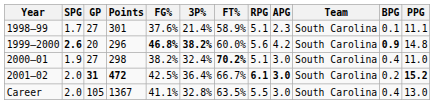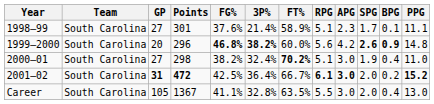 <table class="wikitable">
 <tr>
 <th>Year</th>
-<th>SPG</th>
+<th>Team</th>
 <th>GP</th>
 <th>Points</th>
 <th>FG%</th>
 <th>3P%</th>
 <th>FT%</th>
 <th>RPG</th>
 <th>APG</th>
-<th>Team</th>
+<th>SPG</th>
 <th>BPG</th>
 <th>PPG</th>
 </tr>
 <tr>
 <td>1998–99</td>
-<td>1.7</td>
+<td>South Carolina</td>
 <td>27</td>
 <td>301</td>
 <td>37.6%</td>
 <td>21.4%</td>
 <td>58.9%</td>
 <td>5.1</td>
 <td>2.3</td>
-<td>South Carolina</td>
+<td>1.7</td>
 <td>0.1</td>
 <td>11.1</td>
 </tr>
 <tr>
 <td>1999–2000</td>
-<td><strong>2.6</strong></td>
+<td>South Carolina</td>
 <td>20</td>
 <td>296</td>
 <td><strong>46.8%</strong></td>
 <td><strong>38.2%</strong></td>
 <td>60.0%</td>
 <td>5.6</td>
 <td>4.2</td>
-<td>South Carolina</td>
+<td><strong>2.6</strong></td>
 <td><strong>0.9</strong></td>
 <td>14.8</td>
 </tr>
 <tr>
 <td>2000–01</td>
-<td>1.9</td>
+<td>South Carolina</td>
 <td>27</td>
 <td>298</td>
 <td>38.2%</td>
 <td>32.4%</td>
 <td><strong>70.2%</strong></td>
 <td>5.1</td>
 <td>3.0</td>
-<td>South Carolina</td>
+<td>1.9</td>
 <td>0.4</td>
 <td>11.0</td>
 </tr>
 <tr>
 <td>2001–02</td>
-<td>2.0</td>
+<td>South Carolina</td>
 <td><strong>31</strong></td>
 <td><strong>472</strong></td>
 <td>42.5%</td>
 <td>36.4%</td>
 <td>66.7%</td>
 <td><strong>6.1</strong></td>
 <td><strong>3.0</strong></td>
-<td>South Carolina</td>
+<td>2.0</td>
 <td>0.2</td>
 <td><strong>15.2</strong></td>
 </tr>
 <tr>
 <td>Career</td>
-<td>2.0</td>
+<td>South Carolina</td>
 <td>105</td>
 <td>1367</td>
 <td>41.1%</td>
 <td>32.8%</td>
 <td>63.5%</td>
 <td>5.5</td>
 <td>3.0</td>
-<td>South Carolina</td>
+<td>2.0</td>
 <td>0.4</td>
 <td>13.0</td>
 </tr>
 </table>
